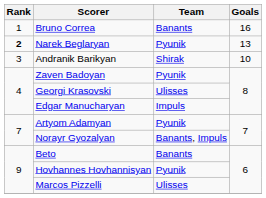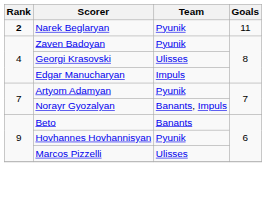 <table class="wikitable">
 <tr>
 <th>Rank</th>
 <th>Scorer</th>
 <th>Team</th>
 <th>Goals</th>
 </tr>
 <tr>
-<td rowspan=1 align=center>1</td>
-<td> <a href='#'>Bruno Correa</a></td>
-<td><a href='#'>Banants</a></td>
-<td align=center>16</td>
-</tr>
-<tr>
 <td rowspan=1 align=center><strong>2</strong></td>
 <td> <a href='#'>Narek Beglaryan</a></td>
 <td><a href='#'>Pyunik</a></td>
-<td align=center>13</td>
-</tr>
-<tr>
-<td rowspan=1 align=center>3</td>
-<td> Andranik Barikyan</td>
-<td><a href='#'>Shirak</a></td>
-<td align=center>10</td>
+<td align=center>11</td>
 </tr>
 <tr>
 <td rowspan=3 align=center>4</td>
 <td> <a href='#'>Zaven Badoyan</a></td>
 <td><a href='#'>Pyunik</a></td>
 <td rowspan=3 align=center>8</td>
 </tr>
 <tr>
 <td> <a href='#'>Georgi Krasovski</a></td>
 <td><a href='#'>Ulisses</a></td>
 </tr>
 <tr>
 <td> <a href='#'>Edgar Manucharyan</a></td>
 <td><a href='#'>Impuls</a></td>
 </tr>
 <tr>
 <td rowspan=2 align=center>7</td>
 <td> <a href='#'>Artyom Adamyan</a></td>
 <td><a href='#'>Pyunik</a></td>
 <td rowspan=2 align=center>7</td>
 </tr>
 <tr>
 <td> <a href='#'>Norayr Gyozalyan</a></td>
 <td><a href='#'>Banants</a>, <a href='#'>Impuls</a></td>
 </tr>
 <tr>
 <td rowspan=3 align=center>9</td>
 <td> <a href='#'>Beto</a></td>
 <td><a href='#'>Banants</a></td>
 <td rowspan=3 align=center>6</td>
 </tr>
 <tr>
 <td> <a href='#'>Hovhannes Hovhannisyan</a></td>
 <td><a href='#'>Pyunik</a></td>
 </tr>
 <tr>
 <td> <a href='#'>Marcos Pizzelli</a></td>
 <td><a href='#'>Ulisses</a></td>
 </tr>
 <tr>
 </tr>
 </table>
